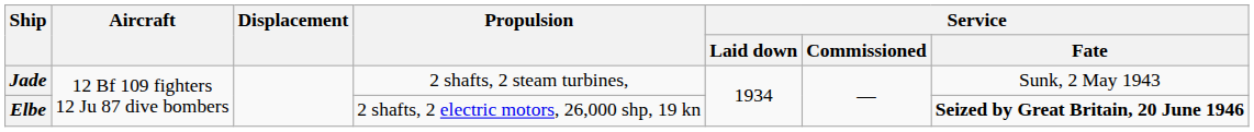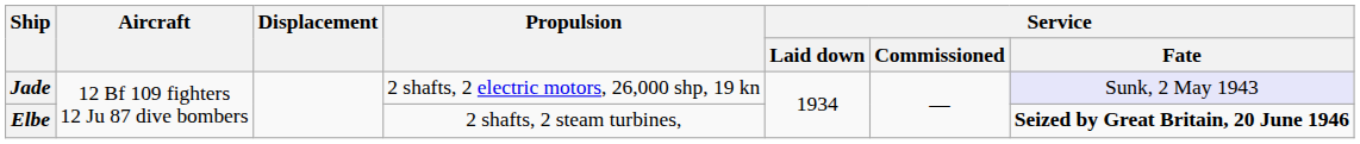 <table class="wikitable plainrowheaders" style="text-align: center;">
 <tr valign="top">
 <th scope="col" rowspan="2">Ship</th>
 <th scope="col" rowspan="2">Aircraft</th>
 <th scope="col" rowspan="2">Displacement</th>
 <th scope="col" rowspan="2">Propulsion</th>
 <th scope="col" colspan="3">Service</th>
 </tr>
 <tr valign="top">
 <th scope="col">Laid down</th>
 <th scope="col">Commissioned</th>
 <th scope="col">Fate</th>
 </tr>
 <tr valign="center">
 <th scope="row"><em>Jade</em></th>
 <td rowspan="2">12 Bf 109 fighters<br>12 Ju 87 dive bombers</td>
 <td rowspan="2"></td>
-<td>2 shafts, 2 steam turbines, </td>
+<td>2 shafts, 2 <a href='#'>electric motors</a>, 26,000 shp, 19 kn</td>
 <td rowspan="2">1934</td>
 <td rowspan="2">—</td>
-<td>Sunk, 2 May 1943</td>
+<td style="background: lavender;">Sunk, 2 May 1943</td>
 </tr>
 <tr valign="center">
 <th scope="row"><em>Elbe</em></th>
-<td>2 shafts, 2 <a href='#'>electric motors</a>, 26,000 shp, 19 kn</td>
+<td>2 shafts, 2 steam turbines, </td>
 <td><strong>Seized by Great Britain, 20 June 1946</strong></td>
 </tr>
 </table>
